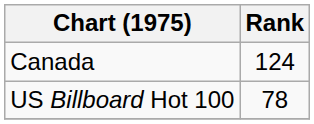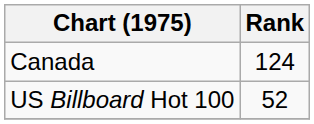 <table class="wikitable sortable">
 <tr>
 <th align="left">Chart (1975)</th>
 <th style="text-align:center;">Rank</th>
 </tr>
 <tr>
 <td>Canada</td>
 <td style="text-align:center;">124</td>
 </tr>
 <tr>
 <td>US <em>Billboard</em> Hot 100</td>
-<td style="text-align:center;">78</td>
+<td style="text-align:center;">52</td>
 </tr>
 <tr>
 </tr>
 </table>
